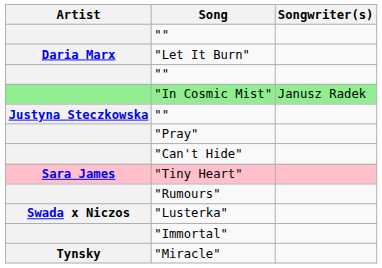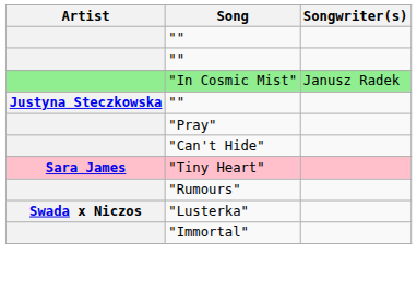 <table class="wikitable sortable plainrowheaders" style="margin: 1em auto 1em auto">
 <tr>
 <th>Artist</th>
 <th>Song</th>
 <th class="unsortable">Songwriter(s)</th>
 </tr>
 <tr>
 <th scope="row"></th>
 <td>""</td>
-<td></td>
-</tr>
-<tr>
-<th scope="row"><a href='#'>Daria Marx</a></th>
-<td>"Let It Burn"</td>
 <td></td>
 </tr>
 <tr>
 <th scope="row"></th>
 <td>""</td>
 <td></td>
 </tr>
 <tr style="background:#90EE90;">
 <th scope="row" style="background:#90EE90;"></th>
 <td>"In Cosmic Mist"</td>
 <td>Janusz Radek</td>
 </tr>
 <tr>
 <th scope="row"><a href='#'>Justyna Steczkowska</a></th>
 <td>""</td>
 <td></td>
 </tr>
 <tr>
 <th scope="row"></th>
 <td>"Pray"</td>
 <td></td>
 </tr>
 <tr>
 <th scope="row"></th>
 <td>"Can't Hide"</td>
 <td></td>
 </tr>
 <tr style="background:#FFC0CB;">
 <th scope="row" style="background:#FFC0CB;"><a href='#'>Sara James</a></th>
 <td>"Tiny Heart"</td>
 <td></td>
 </tr>
 <tr>
 <th scope="row"></th>
 <td>"Rumours"</td>
 <td></td>
 </tr>
 <tr>
 <th scope="row"><a href='#'>Swada</a> x Niczos</th>
 <td>"Lusterka"</td>
 <td></td>
 </tr>
 <tr>
 <th scope="row"></th>
 <td>"Immortal"</td>
 <td></td>
 </tr>
-<tr>
-<th scope="row">Tynsky</th>
-<td>"Miracle"</td>
-<td></td>
-</tr>
 </table>
